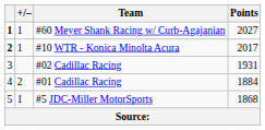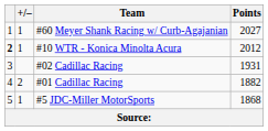 <table class="wikitable" style="font-size: 95%;">
 <tr>
 <th scope="col"></th>
 <th scope="col">+/–</th>
 <th scope="col">Team</th>
 <th scope="col">Points</th>
 </tr>
 <tr>
-<td align=center><strong>1</strong></td>
+<td align=center>1</td>
 <td align="left"> 1</td>
 <td> #60 <a href='#'>Meyer Shank Racing w/ Curb-Agajanian</a></td>
 <td align=right>2027</td>
 </tr>
 <tr>
 <td align=center><strong>2</strong></td>
 <td align="left"> 1</td>
 <td> #10 <a href='#'>WTR - Konica Minolta Acura</a></td>
-<td align=right>2017</td>
+<td align=right>2012</td>
 </tr>
 <tr>
 <td align=center>3</td>
 <td align="left"></td>
 <td> #02 <a href='#'>Cadillac Racing</a></td>
 <td align=right>1931</td>
 </tr>
 <tr>
 <td align=center>4</td>
 <td align="left"> 2</td>
 <td> #01 <a href='#'>Cadillac Racing</a></td>
-<td align=right>1884</td>
+<td align=right>1882</td>
 </tr>
 <tr>
 <td align=center>5</td>
 <td align="left"> 1</td>
 <td> #5 <a href='#'>JDC-Miller MotorSports</a></td>
 <td align=right>1868</td>
 </tr>
 <tr>
 <th colspan=5>Source:</th>
 </tr>
 </table>
